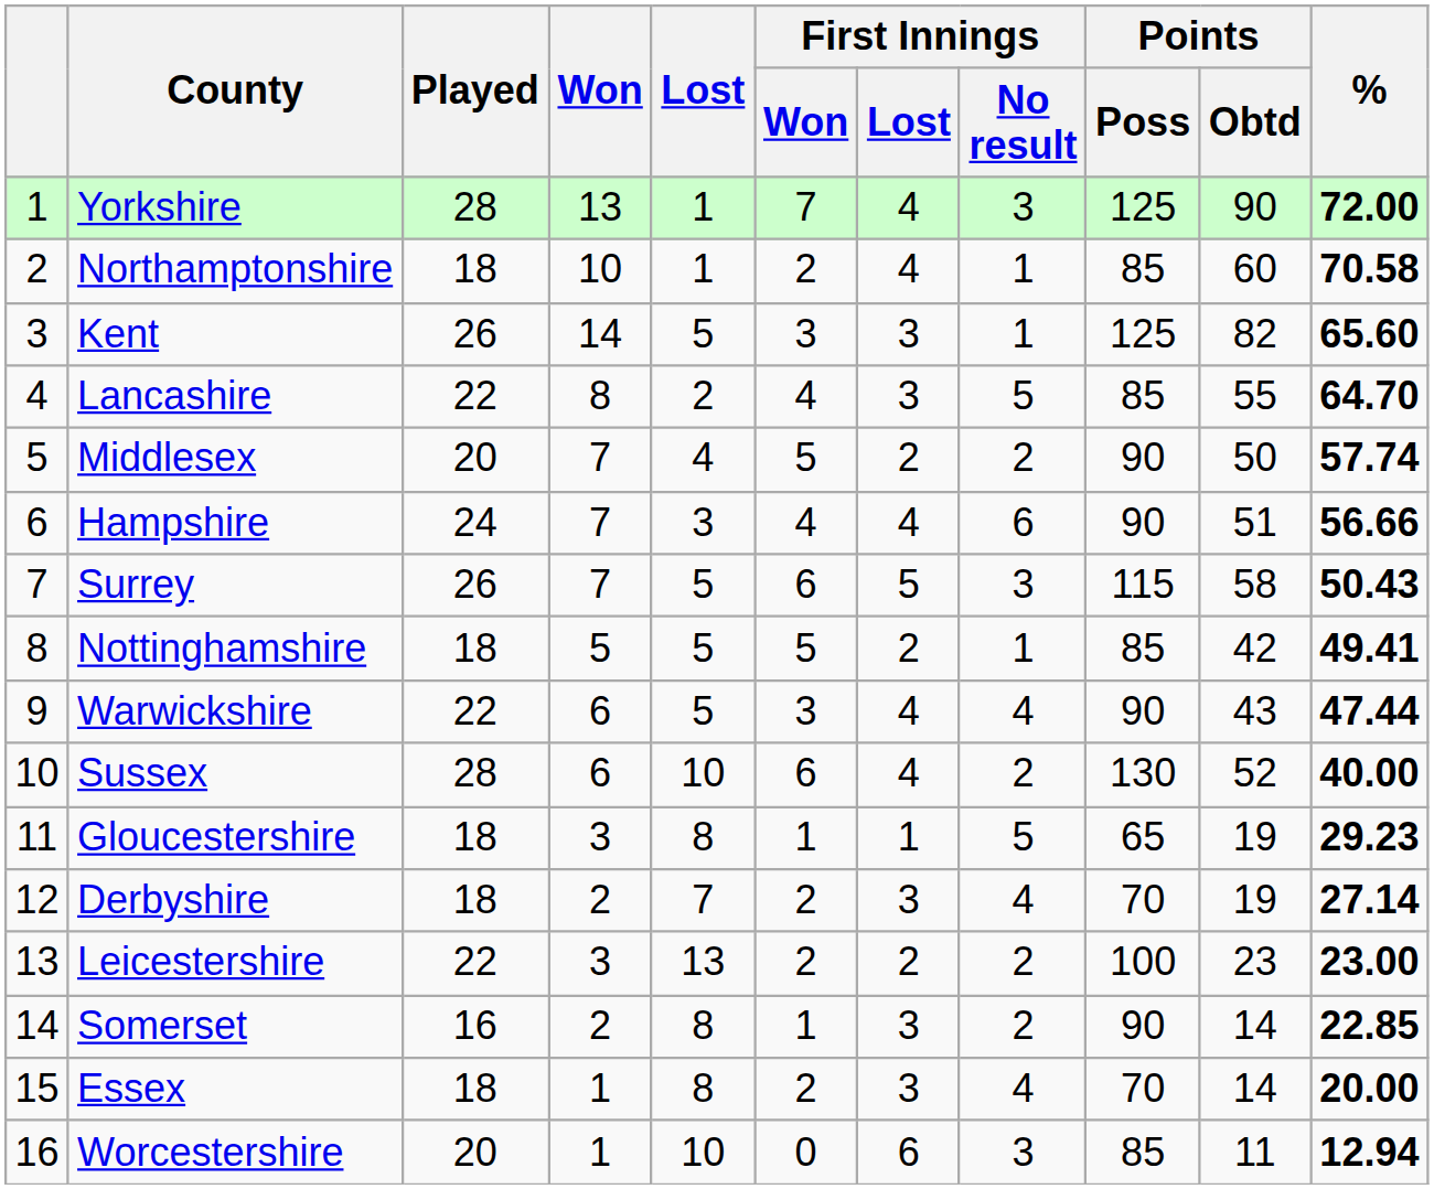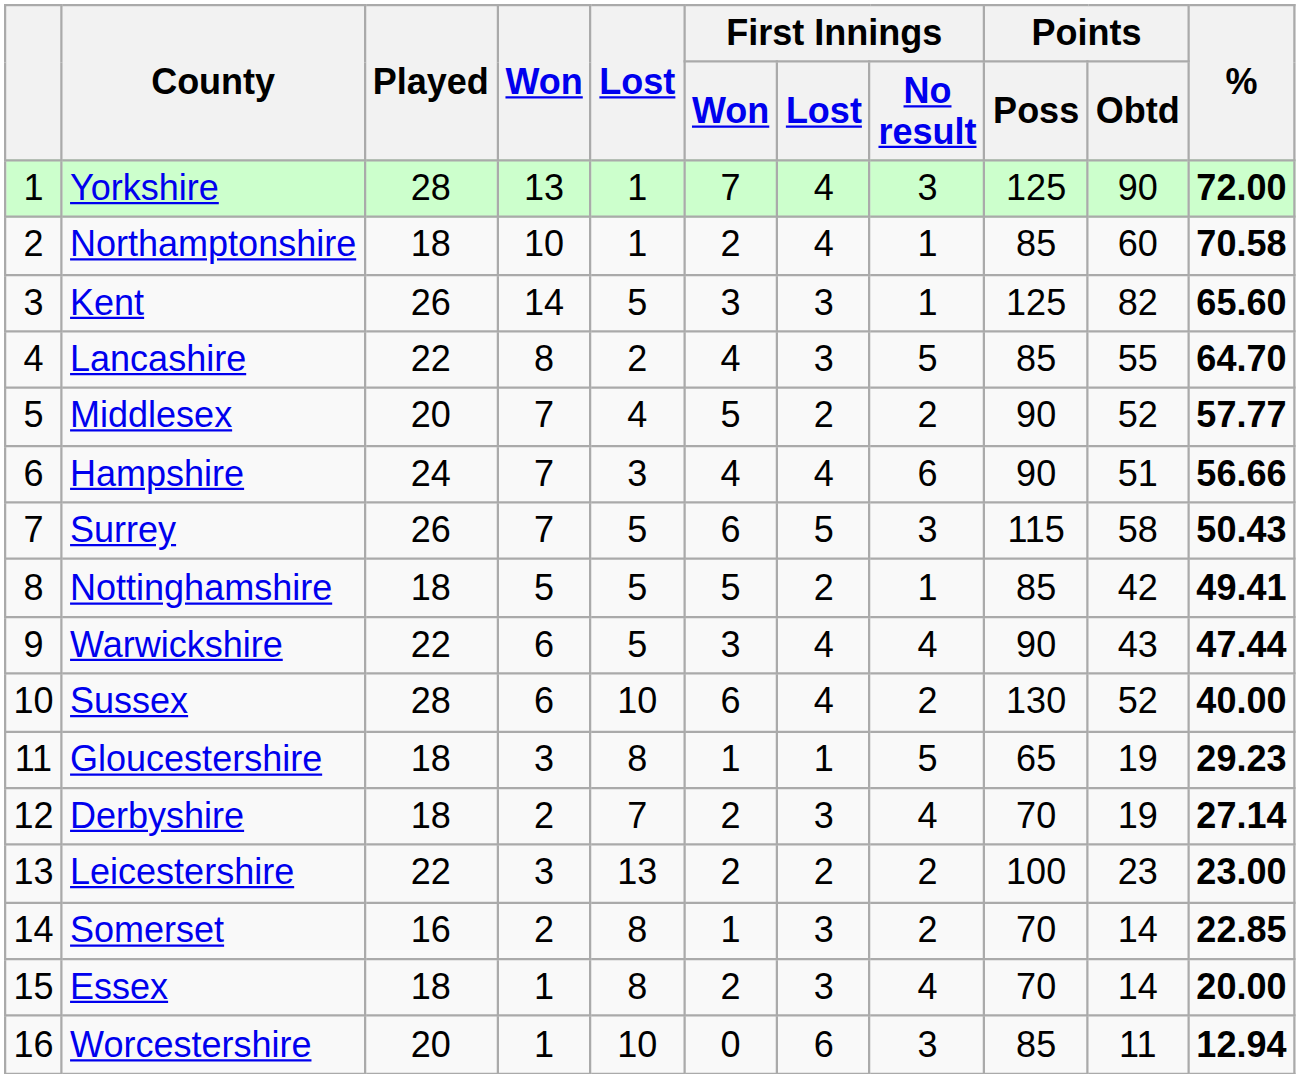 <table class="wikitable sortable" style="text-align:center;">
 <tr>
 <th rowspan="2"></th>
 <th rowspan="2">County</th>
 <th rowspan="2">Played</th>
 <th rowspan="2"><a href='#'>Won</a></th>
 <th rowspan="2"><a href='#'>Lost</a></th>
 <th colspan="3">First Innings</th>
 <th colspan="2">Points</th>
 <th rowspan="2">%</th>
 </tr>
 <tr>
 <th><a href='#'>Won</a></th>
 <th><a href='#'>Lost</a></th>
 <th><a href='#'>No<br>result</a></th>
 <th>Poss</th>
 <th>Obtd</th>
 </tr>
 <tr style="background:#ccffcc;">
 <td>1</td>
 <td style="text-align:left;"><a href='#'>Yorkshire</a></td>
 <td>28</td>
 <td>13</td>
 <td>1</td>
 <td>7</td>
 <td>4</td>
 <td>3</td>
 <td>125</td>
 <td>90</td>
 <td><strong>72.00</strong></td>
 </tr>
 <tr>
 <td>2</td>
 <td style="text-align:left;"><a href='#'>Northamptonshire</a></td>
 <td>18</td>
 <td>10</td>
 <td>1</td>
 <td>2</td>
 <td>4</td>
 <td>1</td>
 <td>85</td>
 <td>60</td>
 <td><strong>70.58</strong></td>
 </tr>
 <tr>
 <td>3</td>
 <td style="text-align:left;"><a href='#'>Kent</a></td>
 <td>26</td>
 <td>14</td>
 <td>5</td>
 <td>3</td>
 <td>3</td>
 <td>1</td>
 <td>125</td>
 <td>82</td>
 <td><strong>65.60</strong></td>
 </tr>
 <tr>
 <td>4</td>
 <td style="text-align:left;"><a href='#'>Lancashire</a></td>
 <td>22</td>
 <td>8</td>
 <td>2</td>
 <td>4</td>
 <td>3</td>
 <td>5</td>
 <td>85</td>
 <td>55</td>
 <td><strong>64.70</strong></td>
 </tr>
 <tr>
 <td>5</td>
 <td style="text-align:left;"><a href='#'>Middlesex</a></td>
 <td>20</td>
 <td>7</td>
 <td>4</td>
 <td>5</td>
 <td>2</td>
 <td>2</td>
 <td>90</td>
-<td>50</td>
-<td><strong>57.74</strong></td>
+<td>52</td>
+<td><strong>57.77</strong></td>
 </tr>
 <tr>
 <td>6</td>
 <td style="text-align:left;"><a href='#'>Hampshire</a></td>
 <td>24</td>
 <td>7</td>
 <td>3</td>
 <td>4</td>
 <td>4</td>
 <td>6</td>
 <td>90</td>
 <td>51</td>
 <td><strong>56.66</strong></td>
 </tr>
 <tr>
 <td>7</td>
 <td style="text-align:left;"><a href='#'>Surrey</a></td>
 <td>26</td>
 <td>7</td>
 <td>5</td>
 <td>6</td>
 <td>5</td>
 <td>3</td>
 <td>115</td>
 <td>58</td>
 <td><strong>50.43</strong></td>
 </tr>
 <tr>
 <td>8</td>
 <td style="text-align:left;"><a href='#'>Nottinghamshire</a></td>
 <td>18</td>
 <td>5</td>
 <td>5</td>
 <td>5</td>
 <td>2</td>
 <td>1</td>
 <td>85</td>
 <td>42</td>
 <td><strong>49.41</strong></td>
 </tr>
 <tr>
 <td>9</td>
 <td style="text-align:left;"><a href='#'>Warwickshire</a></td>
 <td>22</td>
 <td>6</td>
 <td>5</td>
 <td>3</td>
 <td>4</td>
 <td>4</td>
 <td>90</td>
 <td>43</td>
 <td><strong>47.44</strong></td>
 </tr>
 <tr>
 <td>10</td>
 <td style="text-align:left;"><a href='#'>Sussex</a></td>
 <td>28</td>
 <td>6</td>
 <td>10</td>
 <td>6</td>
 <td>4</td>
 <td>2</td>
 <td>130</td>
 <td>52</td>
 <td><strong>40.00</strong></td>
 </tr>
 <tr>
 <td>11</td>
 <td style="text-align:left;"><a href='#'>Gloucestershire</a></td>
 <td>18</td>
 <td>3</td>
 <td>8</td>
 <td>1</td>
 <td>1</td>
 <td>5</td>
 <td>65</td>
 <td>19</td>
 <td><strong>29.23</strong></td>
 </tr>
 <tr>
 <td>12</td>
 <td style="text-align:left;"><a href='#'>Derbyshire</a></td>
 <td>18</td>
 <td>2</td>
 <td>7</td>
 <td>2</td>
 <td>3</td>
 <td>4</td>
 <td>70</td>
 <td>19</td>
 <td><strong>27.14</strong></td>
 </tr>
 <tr>
 <td>13</td>
 <td style="text-align:left;"><a href='#'>Leicestershire</a></td>
 <td>22</td>
 <td>3</td>
 <td>13</td>
 <td>2</td>
 <td>2</td>
 <td>2</td>
 <td>100</td>
 <td>23</td>
 <td><strong>23.00</strong></td>
 </tr>
 <tr>
 <td>14</td>
 <td style="text-align:left;"><a href='#'>Somerset</a></td>
 <td>16</td>
 <td>2</td>
 <td>8</td>
 <td>1</td>
 <td>3</td>
 <td>2</td>
-<td>90</td>
+<td>70</td>
 <td>14</td>
 <td><strong>22.85</strong></td>
 </tr>
 <tr>
 <td>15</td>
 <td style="text-align:left;"><a href='#'>Essex</a></td>
 <td>18</td>
 <td>1</td>
 <td>8</td>
 <td>2</td>
 <td>3</td>
 <td>4</td>
 <td>70</td>
 <td>14</td>
 <td><strong>20.00</strong></td>
 </tr>
 <tr>
 <td>16</td>
 <td style="text-align:left;"><a href='#'>Worcestershire</a></td>
 <td>20</td>
 <td>1</td>
 <td>10</td>
 <td>0</td>
 <td>6</td>
 <td>3</td>
 <td>85</td>
 <td>11</td>
 <td><strong>12.94</strong></td>
 </tr>
 </table>
